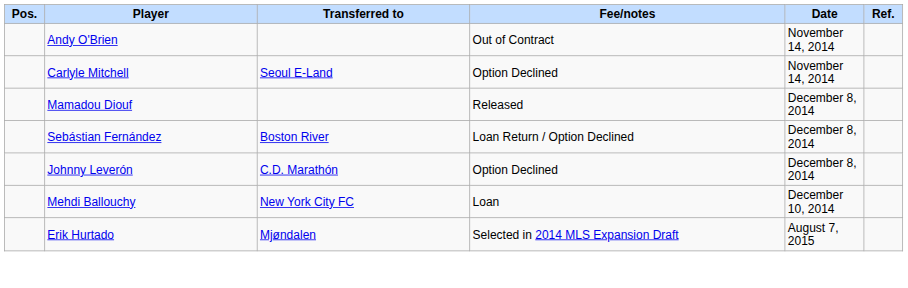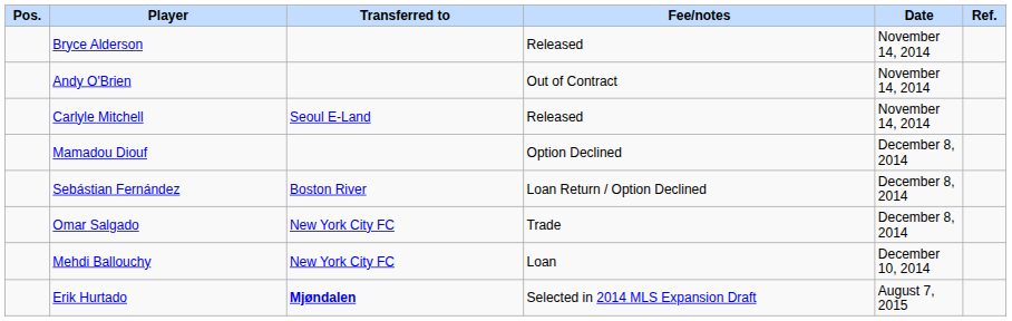 <table class="wikitable sortable" style="width:90%; text-align:center; font-size:95%; text-align:left;">
 <tr>
 <th style="background:#c2ddff; width:30px;"><strong>Pos.</strong></th>
 <th style="background:#c2ddff; width:200px;"><strong>Player</strong></th>
 <th style="background:#c2ddff; width:200px;"><strong>Transferred to</strong></th>
 <th style="background:#c2ddff; width:300px;"><strong>Fee/notes</strong></th>
 <th style="background:#c2ddff; width:30px;"><strong>Date</strong></th>
 <th style="background:#c2ddff; width:30px;"><strong>Ref.</strong></th>
+</tr>
+<tr>
+<td align=center></td>
+<td> <a href='#'>Bryce Alderson</a></td>
+<td></td>
+<td>Released</td>
+<td>November 14, 2014</td>
+<td></td>
 </tr>
 <tr>
 <td align=center></td>
 <td> <a href='#'>Andy O'Brien</a></td>
 <td></td>
 <td>Out of Contract</td>
 <td>November 14, 2014</td>
 <td></td>
 </tr>
 <tr>
 <td align=center></td>
 <td> <a href='#'>Carlyle Mitchell</a></td>
 <td> <a href='#'>Seoul E-Land</a></td>
-<td>Option Declined</td>
+<td>Released</td>
 <td>November 14, 2014</td>
 <td></td>
 </tr>
 <tr>
 <td align=center></td>
 <td> <a href='#'>Mamadou Diouf</a></td>
 <td></td>
-<td>Released</td>
+<td>Option Declined</td>
 <td>December 8, 2014</td>
 <td></td>
 </tr>
 <tr>
 <td align=center></td>
 <td> <a href='#'>Sebástian Fernández</a></td>
 <td> <a href='#'>Boston River</a></td>
 <td>Loan Return / Option Declined</td>
 <td>December 8, 2014</td>
 <td></td>
 </tr>
 <tr>
 <td align=center></td>
-<td> <a href='#'>Johnny Leverón</a></td>
-<td> <a href='#'>C.D. Marathón</a></td>
-<td>Option Declined</td>
+<td> <a href='#'>Omar Salgado</a></td>
+<td> <a href='#'>New York City FC</a></td>
+<td>Trade</td>
 <td>December 8, 2014</td>
 <td></td>
 </tr>
 <tr>
 <td align=center></td>
 <td> <a href='#'>Mehdi Ballouchy</a></td>
 <td> <a href='#'>New York City FC</a></td>
 <td>Loan</td>
 <td>December 10, 2014</td>
 <td></td>
 </tr>
 <tr>
 <td align=center></td>
 <td> <a href='#'>Erik Hurtado</a></td>
-<td> <a href='#'>Mjøndalen</a></td>
+<td><strong> <a href='#'>Mjøndalen</a></strong></td>
 <td>Selected in <a href='#'>2014 MLS Expansion Draft</a></td>
 <td>August 7, 2015</td>
 <td></td>
 </tr>
 </table>
